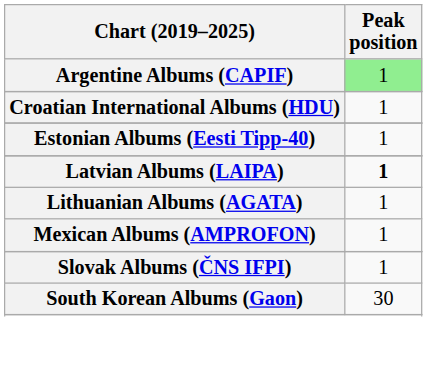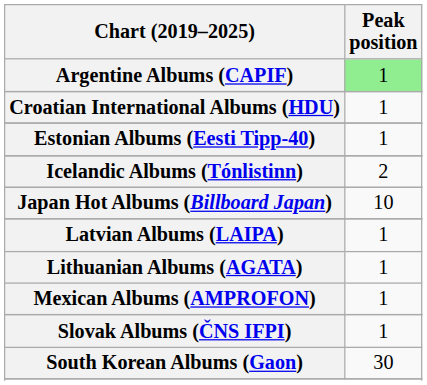 <table class="wikitable sortable plainrowheaders" style="text-align:center">
 <tr>
 <th scope="col">Chart (2019–2025)</th>
 <th scope="col">Peak<br>position</th>
 </tr>
 <tr>
 <th scope="row">Argentine Albums (<a href='#'>CAPIF</a>)</th>
 <td style="background: lightgreen;">1</td>
 </tr>
 <tr>
 </tr>
 <tr>
 </tr>
 <tr>
 </tr>
 <tr>
 </tr>
 <tr>
 </tr>
 <tr>
 <th scope="row">Croatian International Albums (<a href='#'>HDU</a>)</th>
 <td>1</td>
 </tr>
 <tr>
 </tr>
 <tr>
 </tr>
 <tr>
 <th scope="row">Estonian Albums (<a href='#'>Eesti Tipp-40</a>)</th>
 <td>1</td>
 </tr>
 <tr>
 </tr>
 <tr>
 </tr>
 <tr>
 </tr>
 <tr>
 </tr>
 <tr>
 </tr>
 <tr>
 </tr>
 <tr>
+<th scope="row">Icelandic Albums (<a href='#'>Tónlistinn</a>)</th>
+<td>2</td>
 </tr>
 <tr>
 </tr>
 <tr>
 </tr>
 <tr>
+<th scope="row">Japan Hot Albums (<em><a href='#'>Billboard Japan</a></em>)</th>
+<td>10</td>
+</tr>
+<tr>
+</tr>
+<tr>
 <th scope="row">Latvian Albums (<a href='#'>LAIPA</a>)</th>
-<td><strong>1</strong></td>
+<td>1</td>
 </tr>
 <tr>
 <th scope="row">Lithuanian Albums (<a href='#'>AGATA</a>)</th>
 <td>1</td>
 </tr>
 <tr>
 <th scope="row">Mexican Albums (<a href='#'>AMPROFON</a>)</th>
 <td>1</td>
 </tr>
 <tr>
 </tr>
 <tr>
 </tr>
 <tr>
 </tr>
 <tr>
 </tr>
 <tr>
 </tr>
 <tr>
 <th scope="row">Slovak Albums (<a href='#'>ČNS IFPI</a>)</th>
 <td>1</td>
 </tr>
 <tr>
 <th scope="row">South Korean Albums (<a href='#'>Gaon</a>)</th>
 <td>30</td>
 </tr>
 <tr>
 </tr>
 <tr>
 </tr>
 <tr>
 </tr>
 <tr>
 </tr>
 <tr>
 </tr>
 </table>
